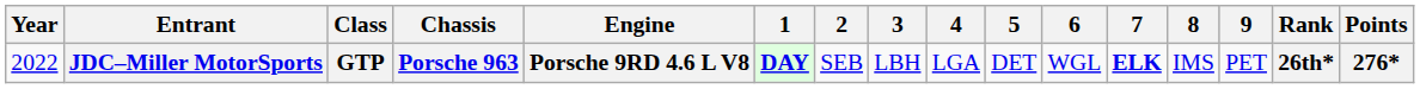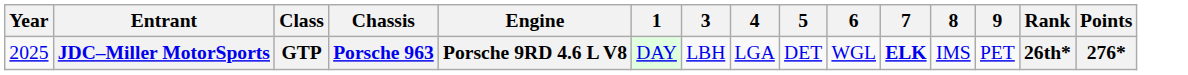 <table class="wikitable" style="text-align:center; font-size:85%">
 <tr>
 <th>Year</th>
 <th>Entrant</th>
 <th>Class</th>
 <th>Chassis</th>
 <th>Engine</th>
 <th>1</th>
-<th>2</th>
 <th>3</th>
 <th>4</th>
 <th>5</th>
 <th>6</th>
 <th>7</th>
 <th>8</th>
 <th>9</th>
 <th>Rank</th>
 <th>Points</th>
 </tr>
 <tr>
-<td><a href='#'>2022</a></td>
+<td><a href='#'>2025</a></td>
 <th><a href='#'>JDC–Miller MotorSports</a></th>
 <th>GTP</th>
 <th><a href='#'>Porsche 963</a></th>
 <th>Porsche 9RD 4.6 L V8</th>
-<td style="background:#DFFFDF;"><strong><a href='#'>DAY</a><br></strong></td>
-<td><a href='#'>SEB</a></td>
+<td style="background:#DFFFDF;"><a href='#'>DAY</a><br></td>
 <td><a href='#'>LBH</a></td>
 <td><a href='#'>LGA</a></td>
 <td><a href='#'>DET</a></td>
 <td><a href='#'>WGL</a></td>
 <td><strong><a href='#'>ELK</a></strong></td>
 <td><a href='#'>IMS</a></td>
 <td><a href='#'>PET</a></td>
 <th>26th*</th>
 <th>276*</th>
 </tr>
 </table>
